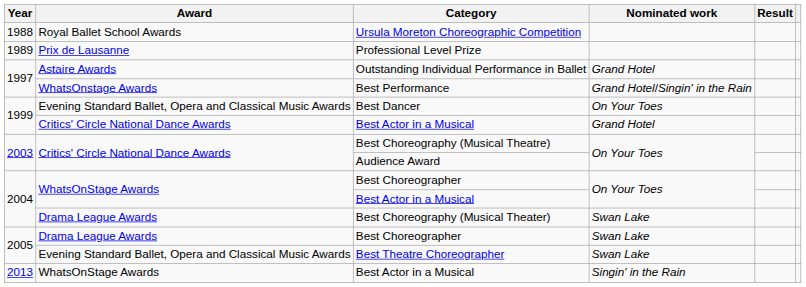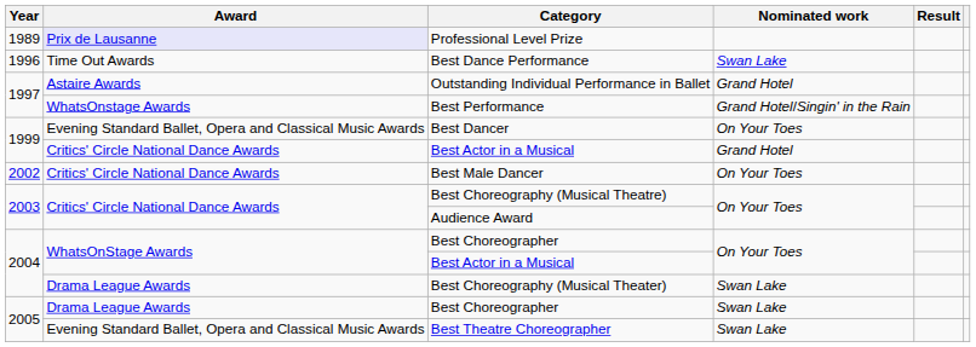 <table class="wikitable">
 <tr>
 <th>Year</th>
 <th>Award</th>
 <th>Category</th>
 <th>Nominated work</th>
 <th>Result</th>
 <th></th>
 </tr>
 <tr>
-<td>1988</td>
-<td>Royal Ballet School Awards</td>
-<td><a href='#'>Ursula Moreton Choreographic Competition</a></td>
+<td>1989</td>
+<td style="background: lavender;"><a href='#'>Prix de Lausanne</a></td>
+<td>Professional Level Prize</td>
 <td></td>
 <td></td>
 <td></td>
 </tr>
 <tr>
-<td>1989</td>
-<td><a href='#'>Prix de Lausanne</a></td>
-<td>Professional Level Prize</td>
-<td></td>
+<td>1996</td>
+<td>Time Out Awards</td>
+<td>Best Dance Performance</td>
+<td><em><a href='#'>Swan Lake</a></em></td>
 <td></td>
 <td></td>
 </tr>
 <tr>
 <td rowspan="2">1997</td>
 <td><a href='#'>Astaire Awards</a></td>
 <td>Outstanding Individual Performance in Ballet</td>
 <td><em>Grand Hotel</em></td>
 <td></td>
 <td></td>
 </tr>
 <tr>
 <td><a href='#'>WhatsOnstage Awards</a></td>
 <td>Best Performance</td>
 <td><em>Grand Hotel</em>/<em>Singin' in the Rain</em></td>
 <td></td>
 <td></td>
 </tr>
 <tr>
 <td rowspan="2">1999</td>
 <td>Evening Standard Ballet, Opera and Classical Music Awards</td>
 <td>Best Dancer</td>
 <td><em>On Your Toes</em></td>
 <td></td>
 <td></td>
 </tr>
 <tr>
 <td><a href='#'>Critics' Circle National Dance Awards</a></td>
 <td><a href='#'>Best Actor in a Musical</a></td>
 <td><em>Grand Hotel</em></td>
+<td></td>
+<td></td>
+</tr>
+<tr>
+<td><a href='#'>2002</a></td>
+<td><a href='#'>Critics' Circle National Dance Awards</a></td>
+<td>Best Male Dancer</td>
+<td><em>On Your Toes</em></td>
 <td></td>
 <td></td>
 </tr>
 <tr>
 <td rowspan="2"><a href='#'>2003</a></td>
 <td rowspan="2"><a href='#'>Critics' Circle National Dance Awards</a></td>
 <td>Best Choreography (Musical Theatre)</td>
 <td rowspan="2"><em>On Your Toes</em></td>
 <td></td>
 <td></td>
 </tr>
 <tr>
 <td>Audience Award</td>
 <td></td>
 <td></td>
 </tr>
 <tr>
 <td rowspan="3">2004</td>
 <td rowspan="2"><a href='#'>WhatsOnStage Awards</a></td>
 <td>Best Choreographer</td>
 <td rowspan="2"><em>On Your Toes</em></td>
 <td></td>
 <td></td>
 </tr>
 <tr>
 <td><a href='#'>Best Actor in a Musical</a></td>
 <td></td>
 <td></td>
 </tr>
 <tr>
 <td><a href='#'>Drama League Awards</a></td>
 <td>Best Choreography (Musical Theater)</td>
 <td><em>Swan Lake</em></td>
 <td></td>
 <td></td>
 </tr>
 <tr>
 <td rowspan="2">2005</td>
 <td><a href='#'>Drama League Awards</a></td>
 <td>Best Choreographer</td>
 <td><em>Swan Lake</em></td>
 <td></td>
 <td></td>
 </tr>
 <tr>
 <td>Evening Standard Ballet, Opera and Classical Music Awards</td>
 <td><a href='#'>Best Theatre Choreographer</a></td>
 <td><em>Swan Lake</em></td>
 <td></td>
 <td></td>
 </tr>
-<tr>
-<td><a href='#'>2013</a></td>
-<td>WhatsOnStage Awards</td>
-<td>Best Actor in a Musical</td>
-<td><em>Singin' in the Rain</em></td>
-<td></td>
-<td></td>
-</tr>
 </table>
